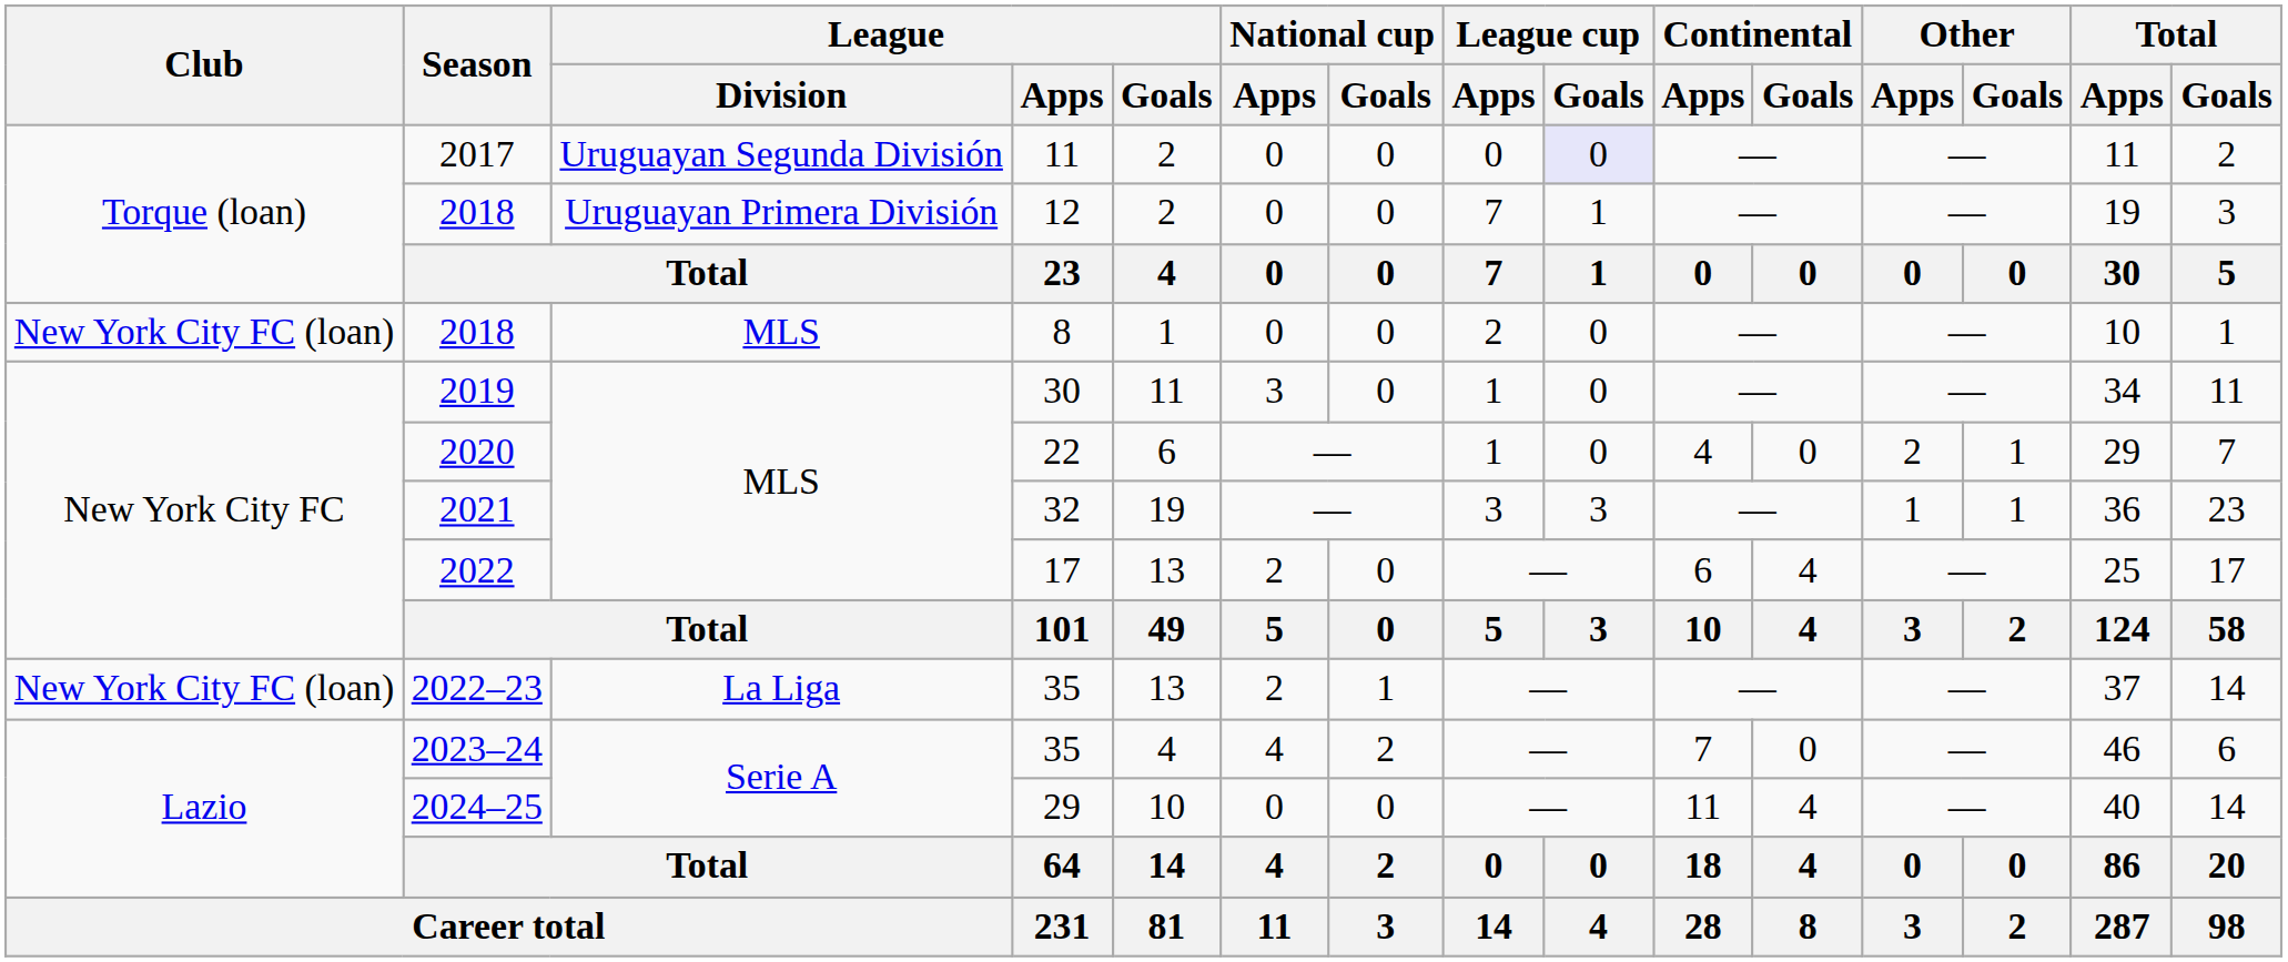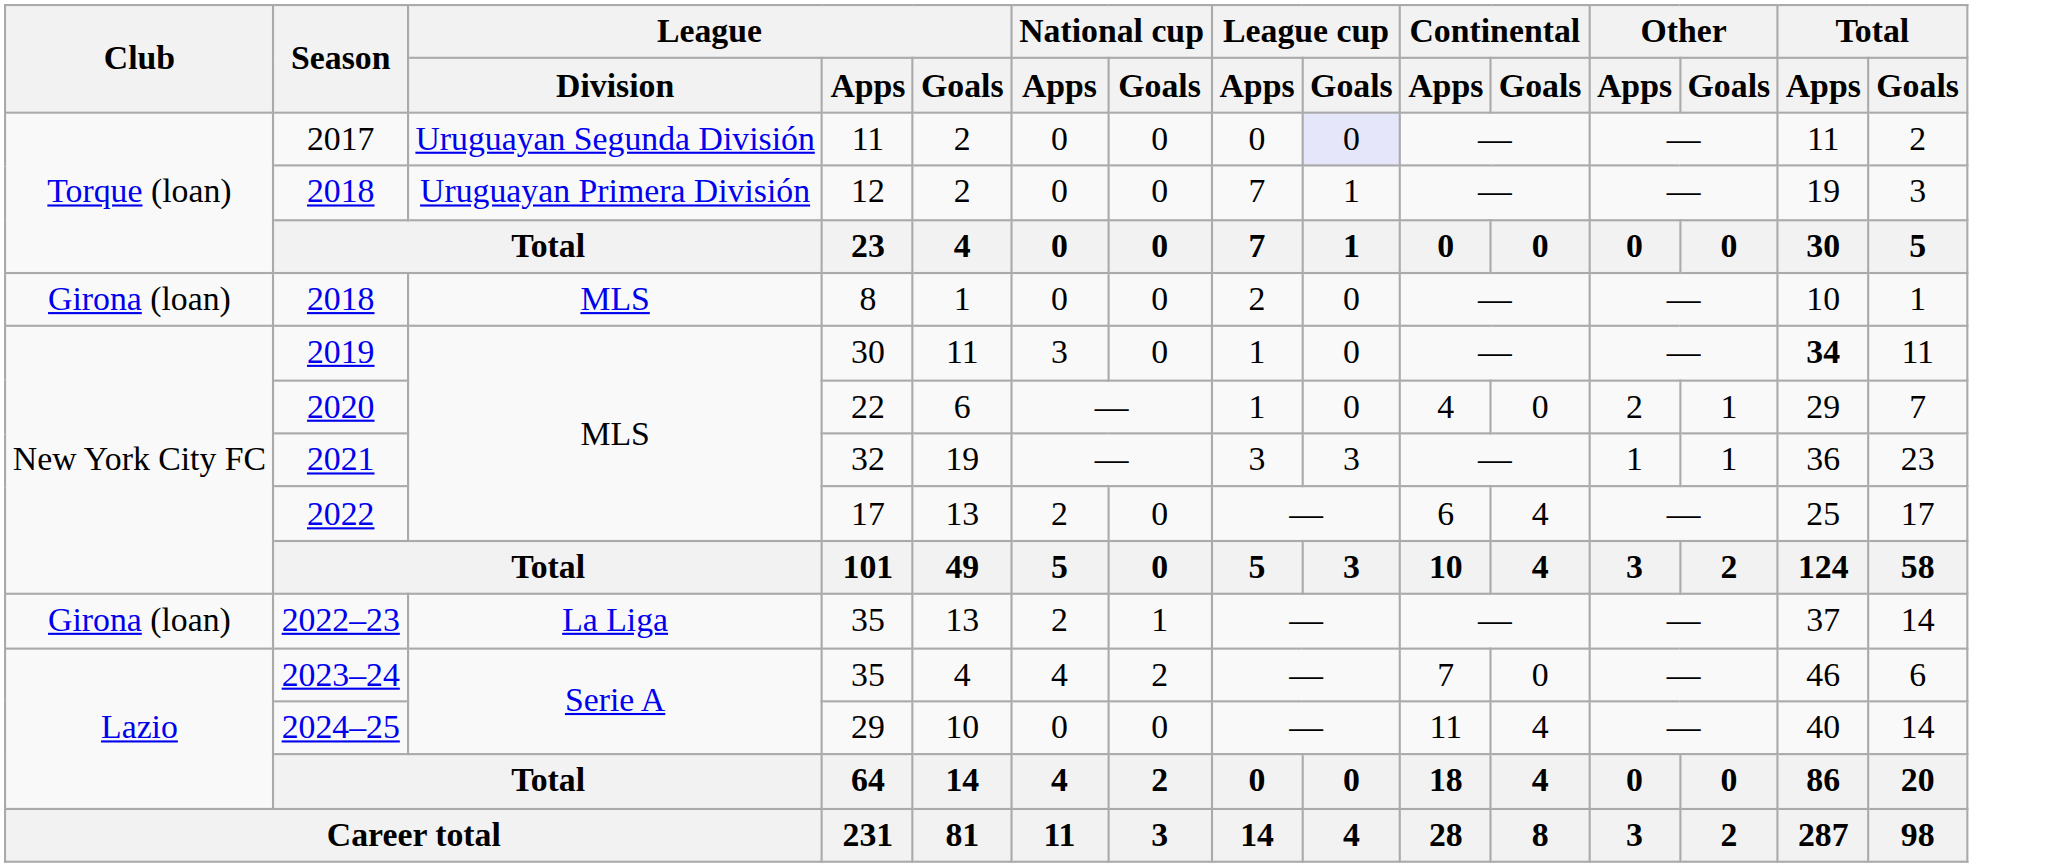 <table class="wikitable" style="text-align: center;">
 <tr>
 <th rowspan="2">Club</th>
 <th rowspan="2">Season</th>
 <th colspan="3">League</th>
 <th colspan="2">National cup</th>
 <th colspan="2">League cup</th>
 <th colspan="2">Continental</th>
 <th colspan="2">Other</th>
 <th colspan="2">Total</th>
 </tr>
 <tr>
 <th>Division</th>
 <th>Apps</th>
 <th>Goals</th>
 <th>Apps</th>
 <th>Goals</th>
 <th>Apps</th>
 <th>Goals</th>
 <th>Apps</th>
 <th>Goals</th>
 <th>Apps</th>
 <th>Goals</th>
 <th>Apps</th>
 <th>Goals</th>
 </tr>
 <tr>
 <td rowspan="3"><a href='#'>Torque</a> (loan)</td>
 <td>2017</td>
 <td><a href='#'>Uruguayan Segunda División</a></td>
 <td>11</td>
 <td>2</td>
 <td>0</td>
 <td>0</td>
 <td>0</td>
 <td style="background: lavender;">0</td>
 <td colspan="2">—</td>
 <td colspan="2">—</td>
 <td>11</td>
 <td>2</td>
 </tr>
 <tr>
 <td><a href='#'>2018</a></td>
 <td><a href='#'>Uruguayan Primera División</a></td>
 <td>12</td>
 <td>2</td>
 <td>0</td>
 <td>0</td>
 <td>7</td>
 <td>1</td>
 <td colspan="2">—</td>
 <td colspan="2">—</td>
 <td>19</td>
 <td>3</td>
 </tr>
 <tr>
 <th colspan="2">Total</th>
 <th>23</th>
 <th>4</th>
 <th>0</th>
 <th>0</th>
 <th>7</th>
 <th>1</th>
 <th>0</th>
 <th>0</th>
 <th>0</th>
 <th>0</th>
 <th>30</th>
 <th>5</th>
 </tr>
 <tr>
-<td><a href='#'>New York City FC</a> (loan)</td>
+<td><a href='#'>Girona</a> (loan)</td>
 <td><a href='#'>2018</a></td>
 <td><a href='#'>MLS</a></td>
 <td>8</td>
 <td>1</td>
 <td>0</td>
 <td>0</td>
 <td>2</td>
 <td>0</td>
 <td colspan="2">—</td>
 <td colspan="2">—</td>
 <td>10</td>
 <td>1</td>
 </tr>
 <tr>
 <td rowspan="5">New York City FC</td>
 <td><a href='#'>2019</a></td>
 <td rowspan="4">MLS</td>
 <td>30</td>
 <td>11</td>
 <td>3</td>
 <td>0</td>
 <td>1</td>
 <td>0</td>
 <td colspan="2">—</td>
 <td colspan="2">—</td>
-<td>34</td>
+<td><strong>34</strong></td>
 <td>11</td>
 </tr>
 <tr>
 <td><a href='#'>2020</a></td>
 <td>22</td>
 <td>6</td>
 <td colspan="2">—</td>
 <td>1</td>
 <td>0</td>
 <td>4</td>
 <td>0</td>
 <td>2</td>
 <td>1</td>
 <td>29</td>
 <td>7</td>
 </tr>
 <tr>
 <td><a href='#'>2021</a></td>
 <td>32</td>
 <td>19</td>
 <td colspan="2">—</td>
 <td>3</td>
 <td>3</td>
 <td colspan="2">—</td>
 <td>1</td>
 <td>1</td>
 <td>36</td>
 <td>23</td>
 </tr>
 <tr>
 <td><a href='#'>2022</a></td>
 <td>17</td>
 <td>13</td>
 <td>2</td>
 <td>0</td>
 <td colspan="2">—</td>
 <td>6</td>
 <td>4</td>
 <td colspan="2">—</td>
 <td>25</td>
 <td>17</td>
 </tr>
 <tr>
 <th colspan="2">Total</th>
 <th>101</th>
 <th>49</th>
 <th>5</th>
 <th>0</th>
 <th>5</th>
 <th>3</th>
 <th>10</th>
 <th>4</th>
 <th>3</th>
 <th>2</th>
 <th>124</th>
 <th>58</th>
 </tr>
 <tr>
-<td><a href='#'>New York City FC</a> (loan)</td>
+<td><a href='#'>Girona</a> (loan)</td>
 <td><a href='#'>2022–23</a></td>
 <td><a href='#'>La Liga</a></td>
 <td>35</td>
 <td>13</td>
 <td>2</td>
 <td>1</td>
 <td colspan="2">—</td>
 <td colspan="2">—</td>
 <td colspan="2">—</td>
 <td>37</td>
 <td>14</td>
 </tr>
 <tr>
 <td rowspan="3"><a href='#'>Lazio</a></td>
 <td><a href='#'>2023–24</a></td>
 <td rowspan="2"><a href='#'>Serie A</a></td>
 <td>35</td>
 <td>4</td>
 <td>4</td>
 <td>2</td>
 <td colspan="2">—</td>
 <td>7</td>
 <td>0</td>
 <td colspan="2">—</td>
 <td>46</td>
 <td>6</td>
 </tr>
 <tr>
 <td><a href='#'>2024–25</a></td>
 <td>29</td>
 <td>10</td>
 <td>0</td>
 <td>0</td>
 <td colspan="2">—</td>
 <td>11</td>
 <td>4</td>
 <td colspan="2">—</td>
 <td>40</td>
 <td>14</td>
 </tr>
 <tr>
 <th colspan="2">Total</th>
 <th>64</th>
 <th>14</th>
 <th>4</th>
 <th>2</th>
 <th>0</th>
 <th>0</th>
 <th>18</th>
 <th>4</th>
 <th>0</th>
 <th>0</th>
 <th>86</th>
 <th>20</th>
 </tr>
 <tr>
 <th colspan="3">Career total</th>
 <th>231</th>
 <th>81</th>
 <th>11</th>
 <th>3</th>
 <th>14</th>
 <th>4</th>
 <th>28</th>
 <th>8</th>
 <th>3</th>
 <th>2</th>
 <th>287</th>
 <th>98</th>
 </tr>
 </table>
